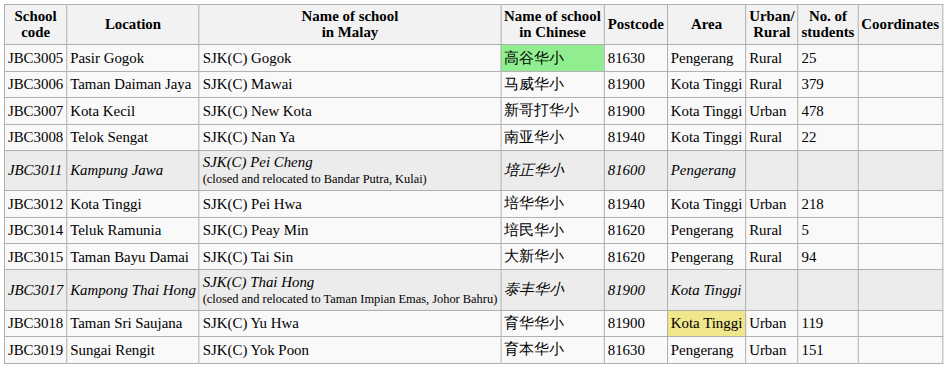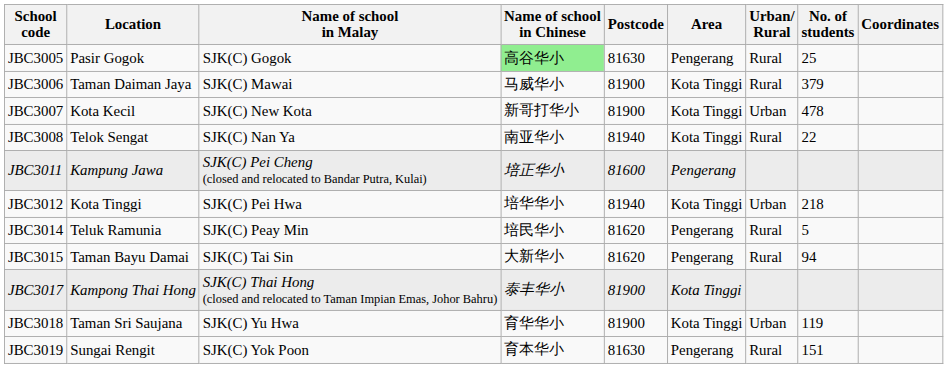 <table class="wikitable sortable">
 <tr>
 <th>School<br>code</th>
 <th>Location</th>
 <th>Name of school<br>in Malay</th>
 <th>Name of school<br>in Chinese</th>
 <th>Postcode</th>
 <th>Area</th>
 <th>Urban/<br>Rural</th>
 <th>No. of<br>students</th>
 <th>Coordinates</th>
 </tr>
 <tr>
 <td>JBC3005</td>
 <td>Pasir Gogok</td>
 <td>SJK(C) Gogok</td>
 <td style="background: lightgreen;">高谷华小</td>
 <td>81630</td>
 <td>Pengerang</td>
 <td>Rural</td>
 <td>25</td>
 <td></td>
 </tr>
 <tr>
 <td>JBC3006</td>
 <td>Taman Daiman Jaya</td>
 <td>SJK(C) Mawai</td>
 <td>马威华小</td>
 <td>81900</td>
 <td>Kota Tinggi</td>
 <td>Rural</td>
 <td>379</td>
 <td></td>
 </tr>
 <tr>
 <td>JBC3007</td>
 <td>Kota Kecil</td>
 <td>SJK(C) New Kota</td>
 <td>新哥打华小</td>
 <td>81900</td>
 <td>Kota Tinggi</td>
 <td>Urban</td>
 <td>478</td>
 <td></td>
 </tr>
 <tr>
 <td>JBC3008</td>
 <td>Telok Sengat</td>
 <td>SJK(C) Nan Ya</td>
 <td>南亚华小</td>
 <td>81940</td>
 <td>Kota Tinggi</td>
 <td>Rural</td>
 <td>22</td>
 <td></td>
 </tr>
 <tr bgcolor="#ECECEC">
 <td><em>JBC3011</em></td>
 <td><em>Kampung Jawa</em></td>
 <td><em>SJK(C) Pei Cheng</em><br><small>(closed and relocated to Bandar Putra, Kulai)</small></td>
 <td><em>培正华小</em></td>
 <td><em>81600</em></td>
 <td><em>Pengerang</em></td>
 <td></td>
 <td></td>
 <td></td>
 </tr>
 <tr>
 <td>JBC3012</td>
 <td>Kota Tinggi</td>
 <td>SJK(C) Pei Hwa</td>
 <td>培华华小</td>
 <td>81940</td>
 <td>Kota Tinggi</td>
 <td>Urban</td>
 <td>218</td>
 <td></td>
 </tr>
 <tr>
 <td>JBC3014</td>
 <td>Teluk Ramunia</td>
 <td>SJK(C) Peay Min</td>
 <td>培民华小</td>
 <td>81620</td>
 <td>Pengerang</td>
 <td>Rural</td>
 <td>5</td>
 <td></td>
 </tr>
 <tr>
 <td>JBC3015</td>
 <td>Taman Bayu Damai</td>
 <td>SJK(C) Tai Sin</td>
 <td>大新华小</td>
 <td>81620</td>
 <td>Pengerang</td>
 <td>Rural</td>
 <td>94</td>
 <td></td>
 </tr>
 <tr bgcolor="#ECECEC">
 <td><em>JBC3017</em></td>
 <td><em>Kampong Thai Hong</em></td>
 <td><em>SJK(C) Thai Hong</em><br><small>(closed and relocated to Taman Impian Emas, Johor Bahru)</small></td>
 <td><em>泰丰华小</em></td>
 <td><em>81900</em></td>
 <td><em>Kota Tinggi</em></td>
 <td></td>
 <td></td>
 <td></td>
 </tr>
 <tr>
 <td>JBC3018</td>
 <td>Taman Sri Saujana</td>
 <td>SJK(C) Yu Hwa</td>
 <td>育华华小</td>
 <td>81900</td>
-<td style="background: khaki;">Kota Tinggi</td>
+<td>Kota Tinggi</td>
 <td>Urban</td>
 <td>119</td>
 <td></td>
 </tr>
 <tr>
 <td>JBC3019</td>
 <td>Sungai Rengit</td>
 <td>SJK(C) Yok Poon</td>
 <td>育本华小</td>
 <td>81630</td>
 <td>Pengerang</td>
-<td>Urban</td>
+<td>Rural</td>
 <td>151</td>
 <td></td>
 </tr>
 </table>
